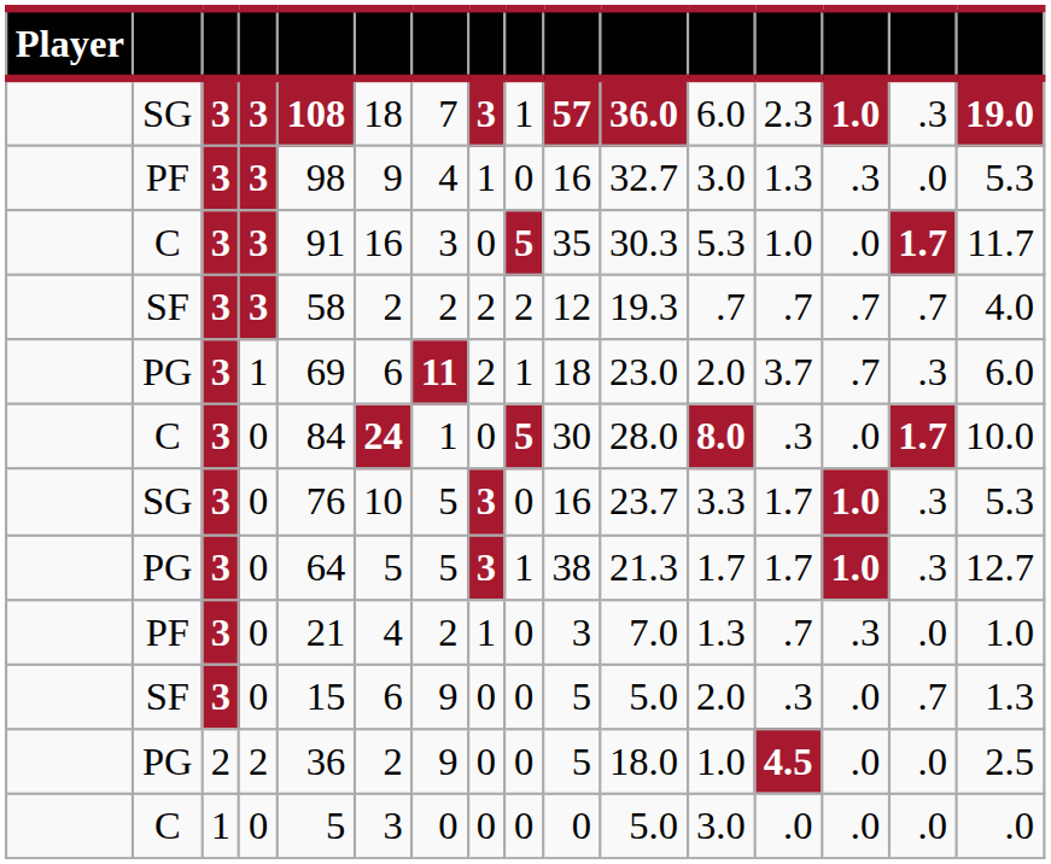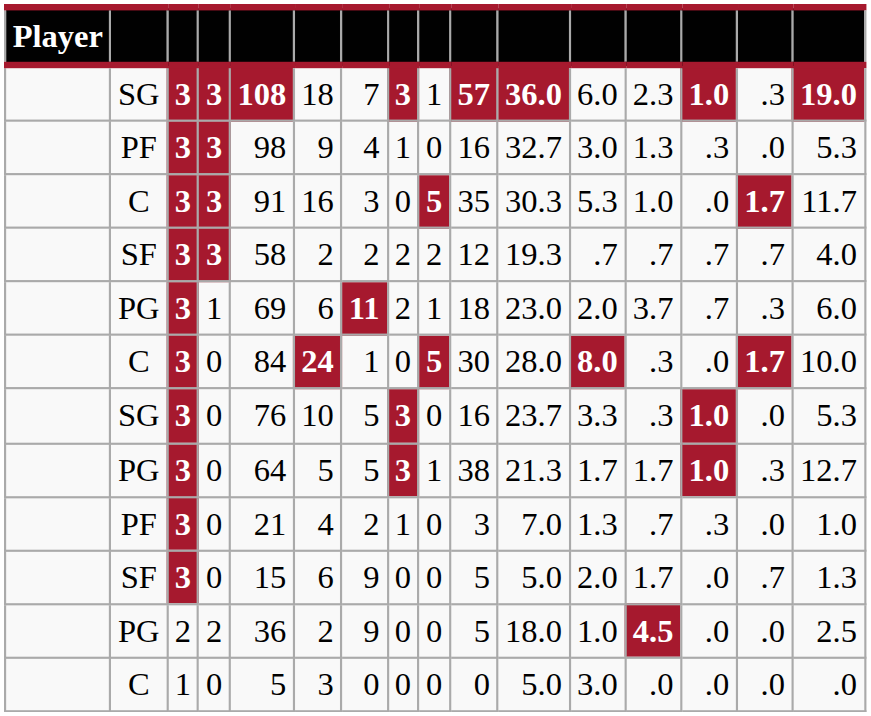 <table class="wikitable sortable" style="font-size: 95%; text-align:right;">
 <tr>
 <th style="background:#010101; color:#FFFFFF; border-top:#A6192E 3px solid; border-bottom:#A6192E 3px solid;">Player</th>
 <th style="background:#010101; color:#FFFFFF; border-top:#A6192E 3px solid; border-bottom:#A6192E 3px solid;"></th>
 <th style="background:#010101; color:#FFFFFF; border-top:#A6192E 3px solid; border-bottom:#A6192E 3px solid;"></th>
 <th style="background:#010101; color:#FFFFFF; border-top:#A6192E 3px solid; border-bottom:#A6192E 3px solid;"></th>
 <th style="background:#010101; color:#FFFFFF; border-top:#A6192E 3px solid; border-bottom:#A6192E 3px solid;"></th>
 <th style="background:#010101; color:#FFFFFF; border-top:#A6192E 3px solid; border-bottom:#A6192E 3px solid;"></th>
 <th style="background:#010101; color:#FFFFFF; border-top:#A6192E 3px solid; border-bottom:#A6192E 3px solid;"></th>
 <th style="background:#010101; color:#FFFFFF; border-top:#A6192E 3px solid; border-bottom:#A6192E 3px solid;"></th>
 <th style="background:#010101; color:#FFFFFF; border-top:#A6192E 3px solid; border-bottom:#A6192E 3px solid;"></th>
 <th style="background:#010101; color:#FFFFFF; border-top:#A6192E 3px solid; border-bottom:#A6192E 3px solid;"></th>
 <th style="background:#010101; color:#FFFFFF; border-top:#A6192E 3px solid; border-bottom:#A6192E 3px solid;"></th>
 <th style="background:#010101; color:#FFFFFF; border-top:#A6192E 3px solid; border-bottom:#A6192E 3px solid;"></th>
 <th style="background:#010101; color:#FFFFFF; border-top:#A6192E 3px solid; border-bottom:#A6192E 3px solid;"></th>
 <th style="background:#010101; color:#FFFFFF; border-top:#A6192E 3px solid; border-bottom:#A6192E 3px solid;"></th>
 <th style="background:#010101; color:#FFFFFF; border-top:#A6192E 3px solid; border-bottom:#A6192E 3px solid;"></th>
 <th style="background:#010101; color:#FFFFFF; border-top:#A6192E 3px solid; border-bottom:#A6192E 3px solid;"></th>
 </tr>
 <tr>
 <td style="text-align:left;"></td>
 <td style="text-align:center;">SG</td>
 <td style="background:#A6192E; color:#FFFFFF;"><strong>3</strong></td>
 <td style="background:#A6192E; color:#FFFFFF;"><strong>3</strong></td>
 <td style="background:#A6192E; color:#FFFFFF;"><strong>108</strong></td>
 <td>18</td>
 <td>7</td>
 <td style="background:#A6192E; color:#FFFFFF;"><strong>3</strong></td>
 <td>1</td>
 <td style="background:#A6192E; color:#FFFFFF;"><strong>57</strong></td>
 <td style="background:#A6192E; color:#FFFFFF;"><strong>36.0</strong></td>
 <td>6.0</td>
 <td>2.3</td>
 <td style="background:#A6192E; color:#FFFFFF;"><strong>1.0</strong></td>
 <td>.3</td>
 <td style="background:#A6192E; color:#FFFFFF;"><strong>19.0</strong></td>
 </tr>
 <tr>
 <td style="text-align:left;"></td>
 <td style="text-align:center;">PF</td>
 <td style="background:#A6192E; color:#FFFFFF;"><strong>3</strong></td>
 <td style="background:#A6192E; color:#FFFFFF;"><strong>3</strong></td>
 <td>98</td>
 <td>9</td>
 <td>4</td>
 <td>1</td>
 <td>0</td>
 <td>16</td>
 <td>32.7</td>
 <td>3.0</td>
 <td>1.3</td>
 <td>.3</td>
 <td>.0</td>
 <td>5.3</td>
 </tr>
 <tr>
 <td style="text-align:left;"></td>
 <td style="text-align:center;">C</td>
 <td style="background:#A6192E; color:#FFFFFF;"><strong>3</strong></td>
 <td style="background:#A6192E; color:#FFFFFF;"><strong>3</strong></td>
 <td>91</td>
 <td>16</td>
 <td>3</td>
 <td>0</td>
 <td style="background:#A6192E; color:#FFFFFF;"><strong>5</strong></td>
 <td>35</td>
 <td>30.3</td>
 <td>5.3</td>
 <td>1.0</td>
 <td>.0</td>
 <td style="background:#A6192E; color:#FFFFFF;"><strong>1.7</strong></td>
 <td>11.7</td>
 </tr>
 <tr>
 <td style="text-align:left;"></td>
 <td style="text-align:center;">SF</td>
 <td style="background:#A6192E; color:#FFFFFF;"><strong>3</strong></td>
 <td style="background:#A6192E; color:#FFFFFF;"><strong>3</strong></td>
 <td>58</td>
 <td>2</td>
 <td>2</td>
 <td>2</td>
 <td>2</td>
 <td>12</td>
 <td>19.3</td>
 <td>.7</td>
 <td>.7</td>
 <td>.7</td>
 <td>.7</td>
 <td>4.0</td>
 </tr>
 <tr>
 <td style="text-align:left;"></td>
 <td style="text-align:center;">PG</td>
 <td style="background:#A6192E; color:#FFFFFF;"><strong>3</strong></td>
 <td>1</td>
 <td>69</td>
 <td>6</td>
 <td style="background:#A6192E; color:#FFFFFF;"><strong>11</strong></td>
 <td>2</td>
 <td>1</td>
 <td>18</td>
 <td>23.0</td>
 <td>2.0</td>
 <td>3.7</td>
 <td>.7</td>
 <td>.3</td>
 <td>6.0</td>
 </tr>
 <tr>
 <td style="text-align:left;"></td>
 <td style="text-align:center;">C</td>
 <td style="background:#A6192E; color:#FFFFFF;"><strong>3</strong></td>
 <td>0</td>
 <td>84</td>
 <td style="background:#A6192E; color:#FFFFFF;"><strong>24</strong></td>
 <td>1</td>
 <td>0</td>
 <td style="background:#A6192E; color:#FFFFFF;"><strong>5</strong></td>
 <td>30</td>
 <td>28.0</td>
 <td style="background:#A6192E; color:#FFFFFF;"><strong>8.0</strong></td>
 <td>.3</td>
 <td>.0</td>
 <td style="background:#A6192E; color:#FFFFFF;"><strong>1.7</strong></td>
 <td>10.0</td>
 </tr>
 <tr>
 <td style="text-align:left;"></td>
 <td style="text-align:center;">SG</td>
 <td style="background:#A6192E; color:#FFFFFF;"><strong>3</strong></td>
 <td>0</td>
 <td>76</td>
 <td>10</td>
 <td>5</td>
 <td style="background:#A6192E; color:#FFFFFF;"><strong>3</strong></td>
 <td>0</td>
 <td>16</td>
 <td>23.7</td>
 <td>3.3</td>
-<td>1.7</td>
+<td>.3</td>
 <td style="background:#A6192E; color:#FFFFFF;"><strong>1.0</strong></td>
-<td>.3</td>
+<td>.0</td>
 <td>5.3</td>
 </tr>
 <tr>
 <td style="text-align:left;"></td>
 <td style="text-align:center;">PG</td>
 <td style="background:#A6192E; color:#FFFFFF;"><strong>3</strong></td>
 <td>0</td>
 <td>64</td>
 <td>5</td>
 <td>5</td>
 <td style="background:#A6192E; color:#FFFFFF;"><strong>3</strong></td>
 <td>1</td>
 <td>38</td>
 <td>21.3</td>
 <td>1.7</td>
 <td>1.7</td>
 <td style="background:#A6192E; color:#FFFFFF;"><strong>1.0</strong></td>
 <td>.3</td>
 <td>12.7</td>
 </tr>
 <tr>
 <td style="text-align:left;"></td>
 <td style="text-align:center;">PF</td>
 <td style="background:#A6192E; color:#FFFFFF;"><strong>3</strong></td>
 <td>0</td>
 <td>21</td>
 <td>4</td>
 <td>2</td>
 <td>1</td>
 <td>0</td>
 <td>3</td>
 <td>7.0</td>
 <td>1.3</td>
 <td>.7</td>
 <td>.3</td>
 <td>.0</td>
 <td>1.0</td>
 </tr>
 <tr>
 <td style="text-align:left;"></td>
 <td style="text-align:center;">SF</td>
 <td style="background:#A6192E; color:#FFFFFF;"><strong>3</strong></td>
 <td>0</td>
 <td>15</td>
 <td>6</td>
 <td>9</td>
 <td>0</td>
 <td>0</td>
 <td>5</td>
 <td>5.0</td>
 <td>2.0</td>
-<td>.3</td>
+<td>1.7</td>
 <td>.0</td>
 <td>.7</td>
 <td>1.3</td>
 </tr>
 <tr>
 <td style="text-align:left;"></td>
 <td style="text-align:center;">PG</td>
 <td>2</td>
 <td>2</td>
 <td>36</td>
 <td>2</td>
 <td>9</td>
 <td>0</td>
 <td>0</td>
 <td>5</td>
 <td>18.0</td>
 <td>1.0</td>
 <td style="background:#A6192E; color:#FFFFFF;"><strong>4.5</strong></td>
 <td>.0</td>
 <td>.0</td>
 <td>2.5</td>
 </tr>
 <tr>
 <td style="text-align:left;"></td>
 <td style="text-align:center;">C</td>
 <td>1</td>
 <td>0</td>
 <td>5</td>
 <td>3</td>
 <td>0</td>
 <td>0</td>
 <td>0</td>
 <td>0</td>
 <td>5.0</td>
 <td>3.0</td>
 <td>.0</td>
 <td>.0</td>
 <td>.0</td>
 <td>.0</td>
 </tr>
 </table>
